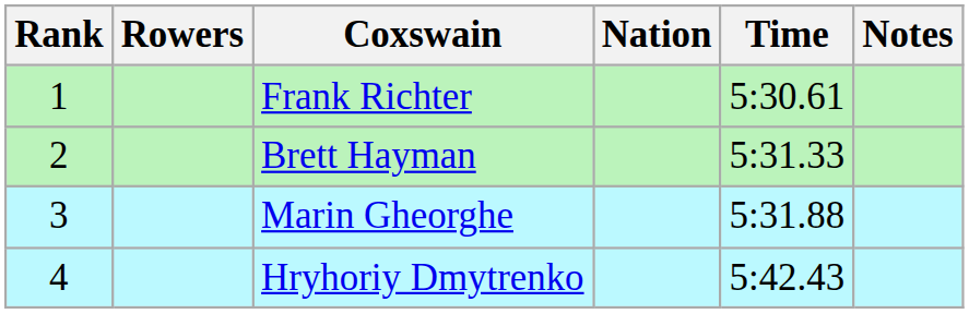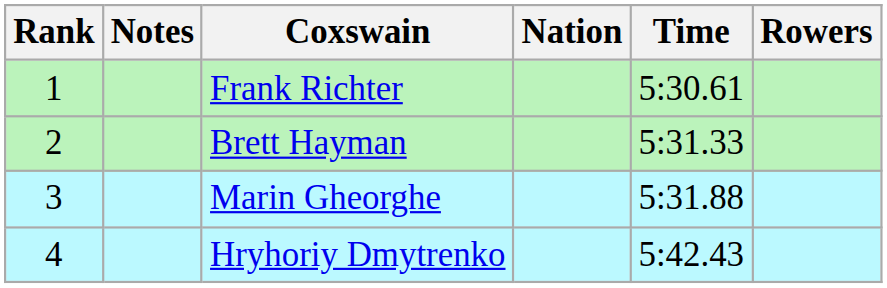 <table class="wikitable sortable" style="text-align:center">
 <tr>
 <th>Rank</th>
-<th>Rowers</th>
+<th>Notes</th>
 <th>Coxswain</th>
 <th>Nation</th>
 <th>Time</th>
-<th>Notes</th>
+<th>Rowers</th>
 </tr>
 <tr bgcolor=bbf3bb>
 <td>1</td>
 <td></td>
 <td align=left><a href='#'>Frank Richter</a></td>
 <td align=left></td>
 <td>5:30.61</td>
 <td></td>
 </tr>
 <tr bgcolor=bbf3bb>
 <td>2</td>
 <td></td>
 <td align=left><a href='#'>Brett Hayman</a></td>
 <td align=left></td>
 <td>5:31.33</td>
 <td></td>
 </tr>
 <tr bgcolor=bbf9ff>
 <td>3</td>
 <td></td>
 <td align=left><a href='#'>Marin Gheorghe</a></td>
 <td align=left></td>
 <td>5:31.88</td>
 <td></td>
 </tr>
 <tr bgcolor=bbf9ff>
 <td>4</td>
 <td></td>
 <td align=left><a href='#'>Hryhoriy Dmytrenko</a></td>
 <td align=left></td>
 <td>5:42.43</td>
 <td></td>
 </tr>
 </table>
